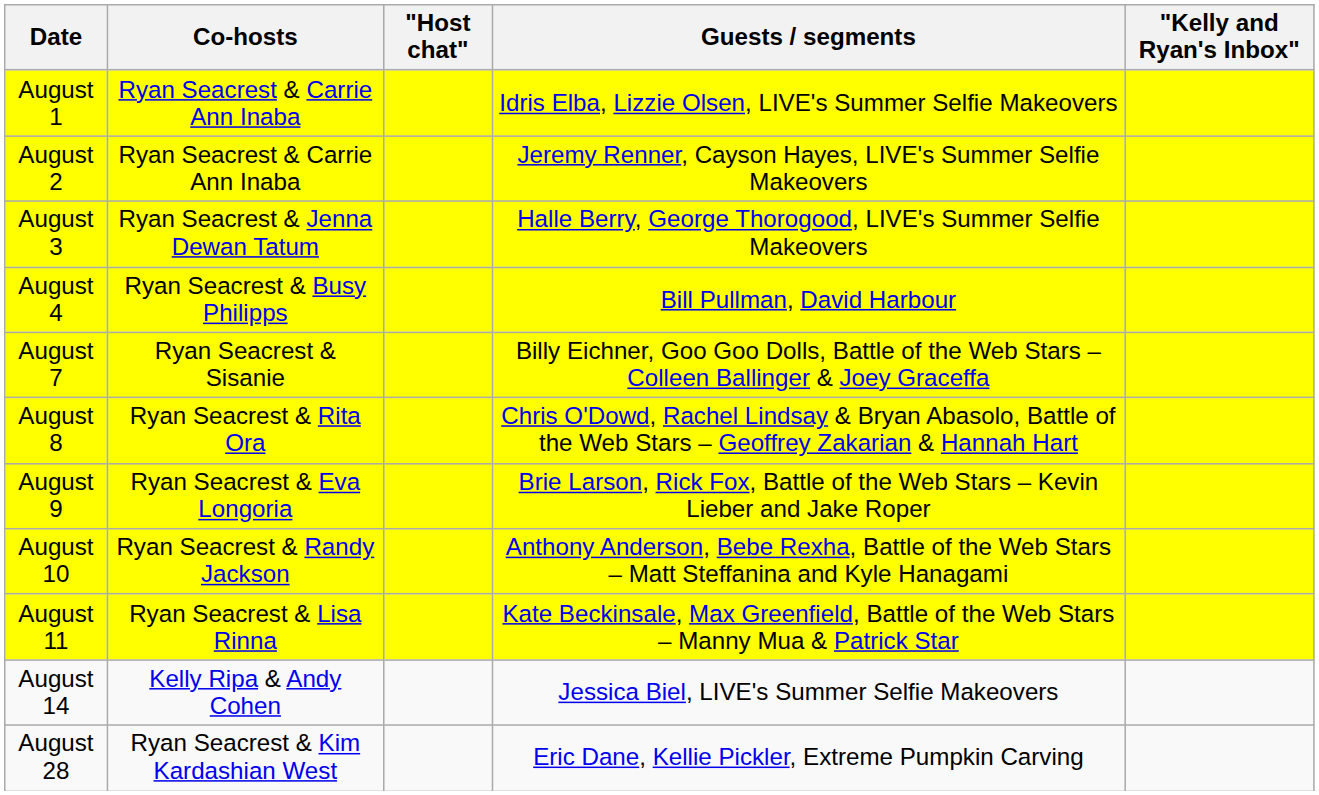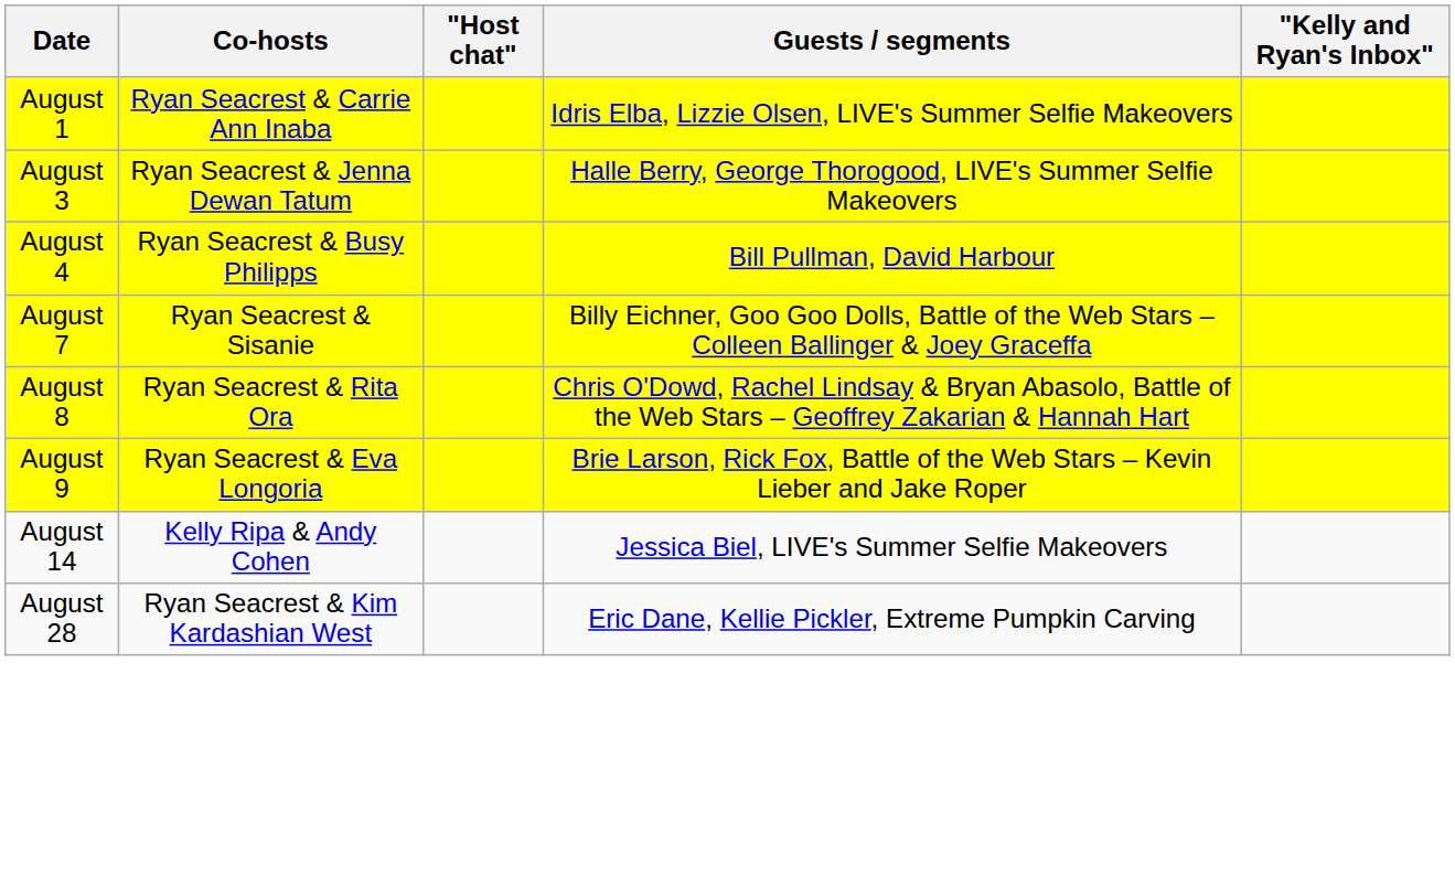 <table class="wikitable sortable" style="text-align:center;">
 <tr>
 <th>Date</th>
 <th>Co-hosts</th>
 <th>"Host chat"</th>
 <th>Guests / segments</th>
 <th>"Kelly and Ryan's Inbox"</th>
 </tr>
 <tr style="background:yellow;">
 <td>August 1</td>
 <td><a href='#'>Ryan Seacrest</a> & <a href='#'>Carrie Ann Inaba</a></td>
 <td></td>
 <td><a href='#'>Idris Elba</a>, <a href='#'>Lizzie Olsen</a>, LIVE's Summer Selfie Makeovers</td>
-<td></td>
-</tr>
-<tr style="background:yellow;">
-<td>August 2</td>
-<td>Ryan Seacrest & Carrie Ann Inaba</td>
-<td></td>
-<td><a href='#'>Jeremy Renner</a>, Cayson Hayes, LIVE's Summer Selfie Makeovers</td>
 <td></td>
 </tr>
 <tr style="background:yellow;">
 <td>August 3</td>
 <td>Ryan Seacrest & <a href='#'>Jenna Dewan Tatum</a></td>
 <td></td>
 <td><a href='#'>Halle Berry</a>, <a href='#'>George Thorogood</a>, LIVE's Summer Selfie Makeovers</td>
 <td></td>
 </tr>
 <tr style="background:yellow;">
 <td>August 4</td>
 <td>Ryan Seacrest & <a href='#'>Busy Philipps</a></td>
 <td></td>
 <td><a href='#'>Bill Pullman</a>, <a href='#'>David Harbour</a></td>
 <td></td>
 </tr>
 <tr style="background:yellow;">
 <td>August 7</td>
 <td>Ryan Seacrest & Sisanie</td>
 <td></td>
 <td>Billy Eichner, Goo Goo Dolls, Battle of the Web Stars – <a href='#'>Colleen Ballinger</a> & <a href='#'>Joey Graceffa</a></td>
 <td></td>
 </tr>
 <tr style="background:yellow;">
 <td>August 8</td>
 <td>Ryan Seacrest & <a href='#'>Rita Ora</a></td>
 <td></td>
 <td><a href='#'>Chris O'Dowd</a>, <a href='#'>Rachel Lindsay</a> & Bryan Abasolo, Battle of the Web Stars – <a href='#'>Geoffrey Zakarian</a> & <a href='#'>Hannah Hart</a></td>
 <td></td>
 </tr>
 <tr style="background:yellow;">
 <td>August 9</td>
 <td>Ryan Seacrest & <a href='#'>Eva Longoria</a></td>
 <td></td>
 <td><a href='#'>Brie Larson</a>, <a href='#'>Rick Fox</a>, Battle of the Web Stars – Kevin Lieber and Jake Roper</td>
 <td></td>
 </tr>
-<tr style="background:yellow;">
-<td>August 10</td>
-<td>Ryan Seacrest & <a href='#'>Randy Jackson</a></td>
-<td></td>
-<td><a href='#'>Anthony Anderson</a>, <a href='#'>Bebe Rexha</a>, Battle of the Web Stars – Matt Steffanina and Kyle Hanagami</td>
-<td></td>
-</tr>
-<tr style="background:yellow;">
-<td>August 11</td>
-<td>Ryan Seacrest & <a href='#'>Lisa Rinna</a></td>
-<td></td>
-<td><a href='#'>Kate Beckinsale</a>, <a href='#'>Max Greenfield</a>, Battle of the Web Stars – Manny Mua & <a href='#'>Patrick Star</a></td>
-<td></td>
-</tr>
 <tr>
 <td>August 14</td>
 <td><a href='#'>Kelly Ripa</a> & <a href='#'>Andy Cohen</a></td>
 <td></td>
 <td><a href='#'>Jessica Biel</a>, LIVE's Summer Selfie Makeovers</td>
 <td></td>
 </tr>
 <tr>
 <td>August 28</td>
 <td>Ryan Seacrest & <a href='#'>Kim Kardashian West</a></td>
 <td></td>
 <td><a href='#'>Eric Dane</a>, <a href='#'>Kellie Pickler</a>, Extreme Pumpkin Carving</td>
 <td></td>
 </tr>
 </table>
